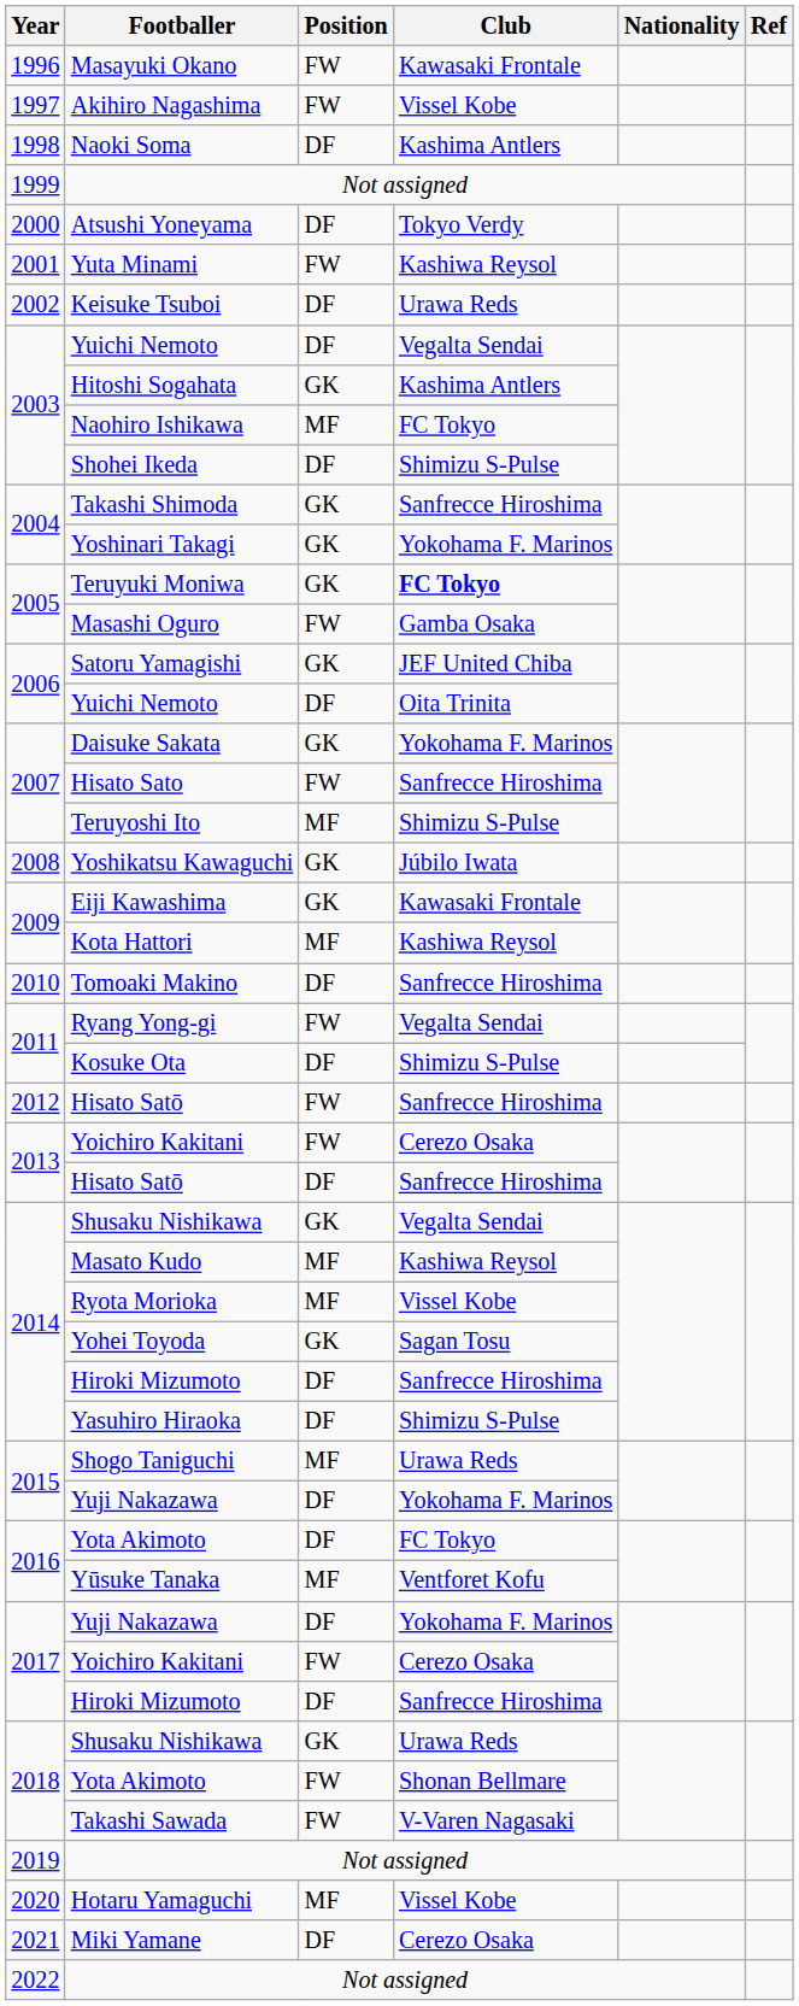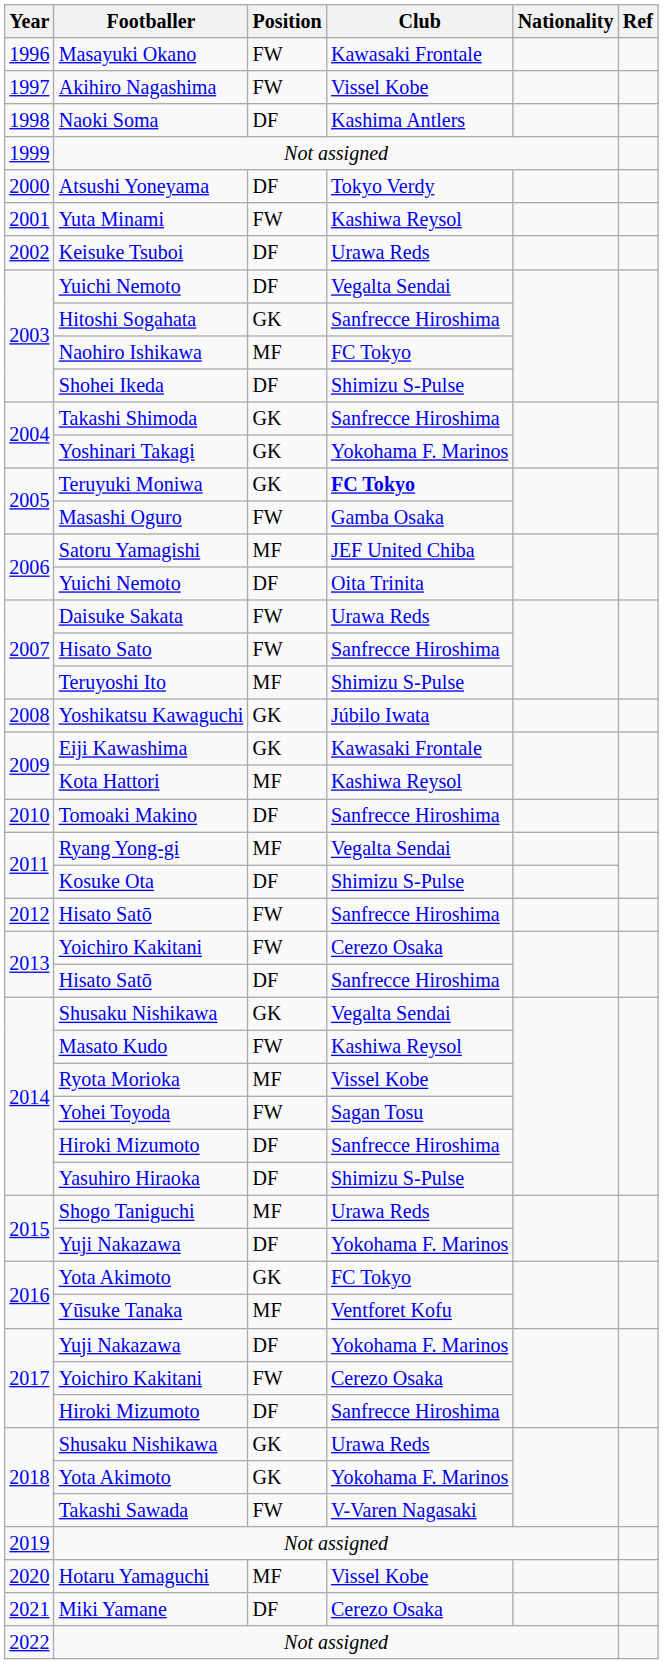 <table class="wikitable" style="font-size: 95%;">
 <tr>
 <th>Year</th>
 <th>Footballer</th>
 <th>Position</th>
 <th>Club</th>
 <th>Nationality</th>
 <th>Ref</th>
 </tr>
 <tr>
 <td><a href='#'>1996</a></td>
 <td><a href='#'>Masayuki Okano</a></td>
 <td>FW</td>
 <td><a href='#'>Kawasaki Frontale</a></td>
 <td></td>
 <td></td>
 </tr>
 <tr>
 <td><a href='#'>1997</a></td>
 <td><a href='#'>Akihiro Nagashima</a></td>
 <td>FW</td>
 <td><a href='#'>Vissel Kobe</a></td>
 <td></td>
 <td></td>
 </tr>
 <tr>
 <td><a href='#'>1998</a></td>
 <td><a href='#'>Naoki Soma</a></td>
 <td>DF</td>
 <td><a href='#'>Kashima Antlers</a></td>
 <td></td>
 <td></td>
 </tr>
 <tr>
 <td><a href='#'>1999</a></td>
 <td align=center colspan="4"><em>Not assigned</em></td>
 <td></td>
 </tr>
 <tr>
 <td><a href='#'>2000</a></td>
 <td><a href='#'>Atsushi Yoneyama</a></td>
 <td>DF</td>
 <td><a href='#'>Tokyo Verdy</a></td>
 <td></td>
 <td></td>
 </tr>
 <tr>
 <td><a href='#'>2001</a></td>
 <td><a href='#'>Yuta Minami</a></td>
 <td>FW</td>
 <td><a href='#'>Kashiwa Reysol</a></td>
 <td></td>
 <td></td>
 </tr>
 <tr>
 <td><a href='#'>2002</a></td>
 <td><a href='#'>Keisuke Tsuboi</a></td>
 <td>DF</td>
 <td><a href='#'>Urawa Reds</a></td>
 <td></td>
 <td></td>
 </tr>
 <tr>
 <td rowspan="4"><a href='#'>2003</a></td>
 <td><a href='#'>Yuichi Nemoto</a></td>
 <td>DF</td>
 <td><a href='#'>Vegalta Sendai</a></td>
 <td rowspan="4"></td>
 <td rowspan="4"></td>
 </tr>
 <tr>
 <td><a href='#'>Hitoshi Sogahata</a></td>
 <td>GK</td>
-<td><a href='#'>Kashima Antlers</a></td>
+<td><a href='#'>Sanfrecce Hiroshima</a></td>
 </tr>
 <tr>
 <td><a href='#'>Naohiro Ishikawa</a></td>
 <td>MF</td>
 <td><a href='#'>FC Tokyo</a></td>
 </tr>
 <tr>
 <td><a href='#'>Shohei Ikeda</a></td>
 <td>DF</td>
 <td><a href='#'>Shimizu S-Pulse</a></td>
 </tr>
 <tr>
 <td rowspan="2"><a href='#'>2004</a></td>
 <td><a href='#'>Takashi Shimoda</a></td>
 <td>GK</td>
 <td><a href='#'>Sanfrecce Hiroshima</a></td>
 <td rowspan="2"></td>
 <td rowspan="2"></td>
 </tr>
 <tr>
 <td><a href='#'>Yoshinari Takagi</a></td>
 <td>GK</td>
 <td><a href='#'>Yokohama F. Marinos</a></td>
 </tr>
 <tr>
 <td rowspan="2"><a href='#'>2005</a></td>
 <td><a href='#'>Teruyuki Moniwa</a></td>
 <td>GK</td>
 <td><strong><a href='#'>FC Tokyo</a></strong></td>
 <td rowspan="2"></td>
 <td rowspan="2"></td>
 </tr>
 <tr>
 <td><a href='#'>Masashi Oguro</a></td>
 <td>FW</td>
 <td><a href='#'>Gamba Osaka</a></td>
 </tr>
 <tr>
 <td rowspan="2"><a href='#'>2006</a></td>
 <td><a href='#'>Satoru Yamagishi</a></td>
-<td>GK</td>
+<td>MF</td>
 <td><a href='#'>JEF United Chiba</a></td>
 <td rowspan="2"></td>
 <td rowspan="2"></td>
 </tr>
 <tr>
 <td><a href='#'>Yuichi Nemoto</a></td>
 <td>DF</td>
 <td><a href='#'>Oita Trinita</a></td>
 </tr>
 <tr>
 <td rowspan="3"><a href='#'>2007</a></td>
 <td><a href='#'>Daisuke Sakata</a></td>
-<td>GK</td>
-<td><a href='#'>Yokohama F. Marinos</a></td>
+<td>FW</td>
+<td><a href='#'>Urawa Reds</a></td>
 <td rowspan="3"></td>
 <td rowspan="3"></td>
 </tr>
 <tr>
 <td><a href='#'>Hisato Sato</a></td>
 <td>FW</td>
 <td><a href='#'>Sanfrecce Hiroshima</a></td>
 </tr>
 <tr>
 <td><a href='#'>Teruyoshi Ito</a></td>
 <td>MF</td>
 <td><a href='#'>Shimizu S-Pulse</a></td>
 </tr>
 <tr>
 <td><a href='#'>2008</a></td>
 <td><a href='#'>Yoshikatsu Kawaguchi</a></td>
 <td>GK</td>
 <td><a href='#'>Júbilo Iwata</a></td>
 <td></td>
 <td></td>
 </tr>
 <tr>
 <td rowspan="2"><a href='#'>2009</a></td>
 <td><a href='#'>Eiji Kawashima</a></td>
 <td>GK</td>
 <td><a href='#'>Kawasaki Frontale</a></td>
 <td rowspan="2"></td>
 <td rowspan="2"></td>
 </tr>
 <tr>
 <td><a href='#'>Kota Hattori</a></td>
 <td>MF</td>
 <td><a href='#'>Kashiwa Reysol</a></td>
 </tr>
 <tr>
 <td><a href='#'>2010</a></td>
 <td><a href='#'>Tomoaki Makino</a></td>
 <td>DF</td>
 <td><a href='#'>Sanfrecce Hiroshima</a></td>
 <td></td>
 <td></td>
 </tr>
 <tr>
 <td rowspan="2"><a href='#'>2011</a></td>
 <td><a href='#'>Ryang Yong-gi</a></td>
-<td>FW</td>
+<td>MF</td>
 <td><a href='#'>Vegalta Sendai</a></td>
 <td></td>
 <td rowspan="2"></td>
 </tr>
 <tr>
 <td><a href='#'>Kosuke Ota</a></td>
 <td>DF</td>
 <td><a href='#'>Shimizu S-Pulse</a></td>
 <td></td>
 </tr>
 <tr>
 <td><a href='#'>2012</a></td>
 <td><a href='#'>Hisato Satō</a></td>
 <td>FW</td>
 <td><a href='#'>Sanfrecce Hiroshima</a></td>
 <td></td>
 <td></td>
 </tr>
 <tr>
 <td rowspan="2"><a href='#'>2013</a></td>
 <td><a href='#'>Yoichiro Kakitani</a></td>
 <td>FW</td>
 <td><a href='#'>Cerezo Osaka</a></td>
 <td rowspan="2"></td>
 <td rowspan="2"></td>
 </tr>
 <tr>
 <td><a href='#'>Hisato Satō</a></td>
 <td>DF</td>
 <td><a href='#'>Sanfrecce Hiroshima</a></td>
 </tr>
 <tr>
 <td rowspan="6"><a href='#'>2014</a></td>
 <td><a href='#'>Shusaku Nishikawa</a></td>
 <td>GK</td>
 <td><a href='#'>Vegalta Sendai</a></td>
 <td rowspan="6"></td>
 <td rowspan="6"></td>
 </tr>
 <tr>
 <td><a href='#'>Masato Kudo</a></td>
-<td>MF</td>
+<td>FW</td>
 <td><a href='#'>Kashiwa Reysol</a></td>
 </tr>
 <tr>
 <td><a href='#'>Ryota Morioka</a></td>
 <td>MF</td>
 <td><a href='#'>Vissel Kobe</a></td>
 </tr>
 <tr>
 <td><a href='#'>Yohei Toyoda</a></td>
-<td>GK</td>
+<td>FW</td>
 <td><a href='#'>Sagan Tosu</a></td>
 </tr>
 <tr>
 <td><a href='#'>Hiroki Mizumoto</a></td>
 <td>DF</td>
 <td><a href='#'>Sanfrecce Hiroshima</a></td>
 </tr>
 <tr>
 <td><a href='#'>Yasuhiro Hiraoka</a></td>
 <td>DF</td>
 <td><a href='#'>Shimizu S-Pulse</a></td>
 </tr>
 <tr>
 <td rowspan="2"><a href='#'>2015</a></td>
 <td><a href='#'>Shogo Taniguchi</a></td>
 <td>MF</td>
 <td><a href='#'>Urawa Reds</a></td>
 <td rowspan="2"></td>
 <td rowspan="2"></td>
 </tr>
 <tr>
 <td><a href='#'>Yuji Nakazawa</a></td>
 <td>DF</td>
 <td><a href='#'>Yokohama F. Marinos</a></td>
 </tr>
 <tr>
 <td rowspan="2"><a href='#'>2016</a></td>
 <td><a href='#'>Yota Akimoto</a></td>
-<td>DF</td>
+<td>GK</td>
 <td><a href='#'>FC Tokyo</a></td>
 <td rowspan="2"></td>
 <td rowspan="2"></td>
 </tr>
 <tr>
 <td><a href='#'>Yūsuke Tanaka</a></td>
 <td>MF</td>
 <td><a href='#'>Ventforet Kofu</a></td>
 </tr>
 <tr>
 <td rowspan="3"><a href='#'>2017</a></td>
 <td><a href='#'>Yuji Nakazawa</a></td>
 <td>DF</td>
 <td><a href='#'>Yokohama F. Marinos</a></td>
 <td rowspan="3"></td>
 <td rowspan="3"></td>
 </tr>
 <tr>
 <td><a href='#'>Yoichiro Kakitani</a></td>
 <td>FW</td>
 <td><a href='#'>Cerezo Osaka</a></td>
 </tr>
 <tr>
 <td><a href='#'>Hiroki Mizumoto</a></td>
 <td>DF</td>
 <td><a href='#'>Sanfrecce Hiroshima</a></td>
 </tr>
 <tr>
 <td rowspan="3"><a href='#'>2018</a></td>
 <td><a href='#'>Shusaku Nishikawa</a></td>
 <td>GK</td>
 <td><a href='#'>Urawa Reds</a></td>
 <td rowspan="3"></td>
 <td rowspan="3"></td>
 </tr>
 <tr>
 <td><a href='#'>Yota Akimoto</a></td>
-<td>FW</td>
-<td><a href='#'>Shonan Bellmare</a></td>
+<td>GK</td>
+<td><a href='#'>Yokohama F. Marinos</a></td>
 </tr>
 <tr>
 <td><a href='#'>Takashi Sawada</a></td>
 <td>FW</td>
 <td><a href='#'>V-Varen Nagasaki</a></td>
 </tr>
 <tr>
 <td><a href='#'>2019</a></td>
 <td align=center colspan="4"><em>Not assigned</em></td>
 <td></td>
 </tr>
 <tr>
 <td><a href='#'>2020</a></td>
 <td><a href='#'>Hotaru Yamaguchi</a></td>
 <td>MF</td>
 <td><a href='#'>Vissel Kobe</a></td>
 <td></td>
 <td></td>
 </tr>
 <tr>
 <td><a href='#'>2021</a></td>
 <td><a href='#'>Miki Yamane</a></td>
 <td>DF</td>
 <td><a href='#'>Cerezo Osaka</a></td>
 <td></td>
 <td></td>
 </tr>
 <tr>
 <td><a href='#'>2022</a></td>
 <td align=center colspan="4"><em>Not assigned</em></td>
 <td></td>
 </tr>
 </table>
